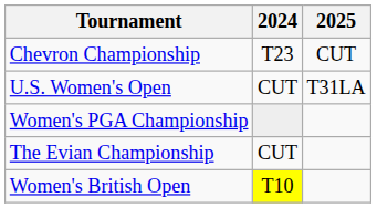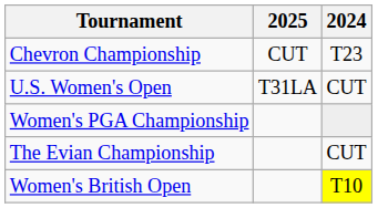 <table class="wikitable" style="font-size:95%;text-align:center;">
 <tr>
 <th>Tournament</th>
+<th>2025</th>
 <th>2024</th>
-<th>2025</th>
 </tr>
 <tr>
 <td align=left><a href='#'>Chevron Championship</a></td>
+<td>CUT</td>
 <td>T23</td>
+</tr>
+<tr>
+<td align=left><a href='#'>U.S. Women's Open</a></td>
+<td>T31<span>LA</span></td>
 <td>CUT</td>
 </tr>
 <tr>
-<td align=left><a href='#'>U.S. Women's Open</a></td>
-<td>CUT</td>
-<td>T31<span>LA</span></td>
-</tr>
-<tr>
 <td align=left><a href='#'>Women's PGA Championship</a></td>
+<td></td>
 <td style="background:#eeeeee;"></td>
-<td></td>
 </tr>
 <tr>
 <td align=left><a href='#'>The Evian Championship</a></td>
+<td></td>
 <td>CUT</td>
-<td></td>
 </tr>
 <tr>
 <td align=left><a href='#'>Women's British Open</a></td>
+<td></td>
 <td style="background:yellow;">T10</td>
-<td></td>
 </tr>
 </table>
